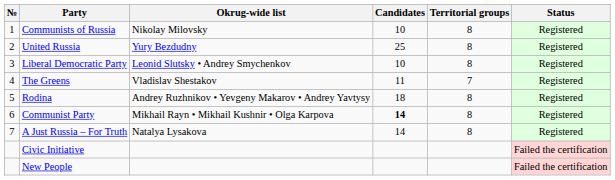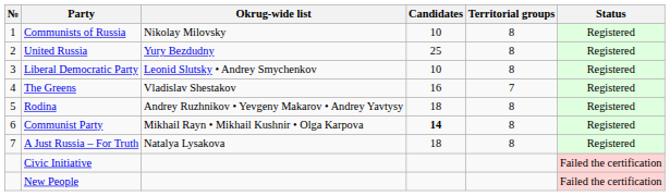 <table class="wikitable sortable" style="background: #f9f9f9; text-align:right; font-size: 95%">
 <tr>
 <th align=center>№</th>
 <th align=center>Party</th>
 <th align=center>Okrug-wide list</th>
 <th align=center>Candidates</th>
 <th align=center>Territorial groups</th>
 <th align=center>Status</th>
 </tr>
 <tr>
 <td align=center>1</td>
 <td align=left><a href='#'>Communists of Russia</a></td>
 <td align=left>Nikolay Milovsky</td>
 <td align=center>10</td>
 <td align=center>8</td>
 <td align=center bgcolor="#DFFFDF">Registered</td>
 </tr>
 <tr>
 <td align=center>2</td>
 <td align=left><a href='#'>United Russia</a></td>
 <td align=left><a href='#'>Yury Bezdudny</a></td>
 <td align=center>25</td>
 <td align=center>8</td>
 <td align=center bgcolor="#DFFFDF">Registered</td>
 </tr>
 <tr>
 <td align=center>3</td>
 <td align=left><a href='#'>Liberal Democratic Party</a></td>
 <td align=left><a href='#'>Leonid Slutsky</a> • Andrey Smychenkov</td>
 <td align=center>10</td>
 <td align=center>8</td>
 <td align=center bgcolor="#DFFFDF">Registered</td>
 </tr>
 <tr>
 <td align=center>4</td>
 <td align=left><a href='#'>The Greens</a></td>
 <td align=left>Vladislav Shestakov</td>
-<td align=center>11</td>
+<td align=center>16</td>
 <td align=center>7</td>
 <td align=center bgcolor="#DFFFDF">Registered</td>
 </tr>
 <tr>
 <td align=center>5</td>
 <td align=left><a href='#'>Rodina</a></td>
 <td align=left>Andrey Ruzhnikov • Yevgeny Makarov • Andrey Yavtysy</td>
 <td align=center>18</td>
 <td align=center>8</td>
 <td align=center bgcolor="#DFFFDF">Registered</td>
 </tr>
 <tr>
 <td align=center>6</td>
 <td align=left><a href='#'>Communist Party</a></td>
 <td align=left>Mikhail Rayn • Mikhail Kushnir • Olga Karpova</td>
 <td align=center><strong>14</strong></td>
 <td align=center>8</td>
 <td align=center bgcolor="#DFFFDF">Registered</td>
 </tr>
 <tr>
 <td align=center>7</td>
 <td align=left><a href='#'>A Just Russia – For Truth</a></td>
 <td align=left>Natalya Lysakova</td>
-<td align=center>14</td>
+<td align=center>18</td>
 <td align=center>8</td>
 <td align=center bgcolor="#DFFFDF">Registered</td>
 </tr>
 <tr>
 <td></td>
 <td align=left><a href='#'>Civic Initiative</a></td>
 <td align=left></td>
 <td align=center></td>
 <td align=center></td>
 <td align=center bgcolor="#FFD5D5">Failed the certification</td>
 </tr>
 <tr>
 <td></td>
 <td align=left><a href='#'>New People</a></td>
 <td align=left></td>
 <td align=center></td>
 <td align=center></td>
 <td align=center bgcolor="#FFD5D5">Failed the certification</td>
 </tr>
 </table>
